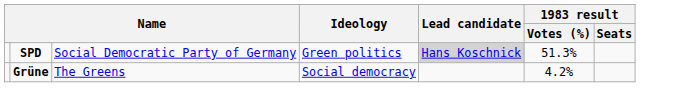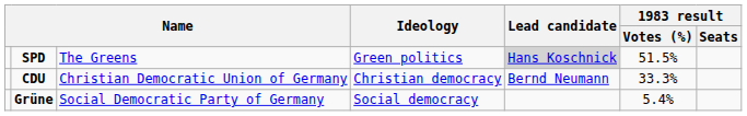 <table class="wikitable">
 <tr>
 <th rowspan=2 colspan=3>Name</th>
 <th rowspan=2>Ideology</th>
 <th rowspan=2>Lead candidate</th>
 <th colspan=2>1983 result</th>
 </tr>
 <tr>
 <th>Votes (%)</th>
 <th>Seats</th>
 </tr>
 <tr>
 <td bgcolor=></td>
 <td align=center><strong>SPD</strong></td>
-<td><a href='#'>Social Democratic Party of Germany</a><br></td>
+<td><a href='#'>The Greens</a><br></td>
 <td><a href='#'>Green politics</a></td>
 <td style="background: lightgrey;"><a href='#'>Hans Koschnick</a></td>
-<td align=center>51.3%</td>
+<td align=center>51.5%</td>
+<td></td>
+</tr>
+<tr>
+<td bgcolor=></td>
+<td align=center><strong>CDU</strong></td>
+<td><a href='#'>Christian Democratic Union of Germany</a><br></td>
+<td><a href='#'>Christian democracy</a></td>
+<td><a href='#'>Bernd Neumann</a></td>
+<td align=center>33.3%</td>
 <td></td>
 </tr>
 <tr>
 <td bgcolor=></td>
 <td align=center><strong>Grüne</strong></td>
-<td><a href='#'>The Greens</a><br></td>
+<td><a href='#'>Social Democratic Party of Germany</a><br></td>
 <td><a href='#'>Social democracy</a></td>
 <td></td>
-<td align=center>4.2%</td>
+<td align=center>5.4%</td>
 <td></td>
 </tr>
 </table>
